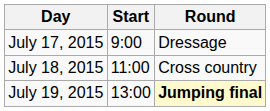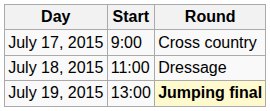 <table class=wikitable>
 <tr>
 <th>Day</th>
 <th>Start</th>
 <th>Round</th>
 </tr>
 <tr>
 <td>July 17, 2015</td>
 <td>9:00</td>
-<td>Dressage</td>
+<td>Cross country</td>
 </tr>
 <tr>
 <td>July 18, 2015</td>
 <td>11:00</td>
-<td>Cross country</td>
+<td>Dressage</td>
 </tr>
 <tr>
 <td>July 19, 2015</td>
 <td>13:00</td>
 <td style=background:lemonchiffon><strong>Jumping final</strong></td>
 </tr>
 </table>
